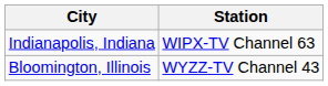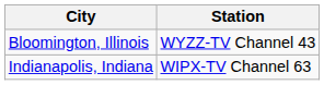 <table class="wikitable">
 <tr>
 <th>City</th>
 <th>Station</th>
 </tr>
 <tr>
+<td><a href='#'>Bloomington, Illinois</a></td>
+<td><a href='#'>WYZZ-TV</a> Channel 43</td>
+</tr>
+<tr>
 <td><a href='#'>Indianapolis, Indiana</a></td>
 <td><a href='#'>WIPX-TV</a> Channel 63</td>
 </tr>
-<tr>
-<td><a href='#'>Bloomington, Illinois</a></td>
-<td><a href='#'>WYZZ-TV</a> Channel 43</td>
-</tr>
 </table>
